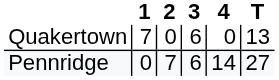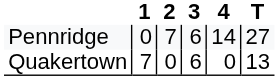 <table style="border-collapse: collapse;">
 <tr>
 <th style="text-align: left;"></th>
 <th style="text-align: center; padding: 0px 3px 0px 3px; width:12px;">1</th>
 <th style="text-align: center; padding: 0px 3px 0px 3px; width:12px;">2</th>
 <th style="text-align: center; padding: 0px 3px 0px 3px; width:12px;">3</th>
 <th style="text-align: center; padding: 0px 3px 0px 3px; width:12px;">4</th>
 <th style="text-align: center; padding: 0px 3px 0px 3px; width:12px;">T</th>
 </tr>
 <tr>
+<td style="background: #f8f9fa; text-align: left; padding: 0px 3px 0px 3px;">Pennridge</td>
+<td style="background: #f8f9fa; border-left: 1px solid black; text-align: right; padding: 0px 3px 0px 3px;">0</td>
+<td style="background: #f8f9fa; border-left: 1px solid black; text-align: right; padding: 0px 3px 0px 3px;">7</td>
+<td style="background: #f8f9fa; border-left: 1px solid black; text-align: right; padding: 0px 3px 0px 3px;">6</td>
+<td style="background: #f8f9fa; border-left: 1px solid black; text-align: right; padding: 0px 3px 0px 3px;">14</td>
+<td style="background: #f8f9fa; border-left: 1px solid black; text-align: right; padding: 0px 3px 0px 3px;">27</td>
+</tr>
+<tr>
 <td style="text-align: left; border-bottom: 1px solid black; padding: 0px 3px 0px 3px;">Quakertown</td>
 <td style="border-left: 1px solid black; border-bottom: 1px solid black; text-align: right; padding: 0px 3px 0px 3px;">7</td>
 <td style="border-left: 1px solid black; border-bottom: 1px solid black; text-align: right; padding: 0px 3px 0px 3px;">0</td>
 <td style="border-left: 1px solid black; border-bottom: 1px solid black; text-align: right; padding: 0px 3px 0px 3px;">6</td>
 <td style="border-left: 1px solid black; border-bottom: 1px solid black; text-align: right; padding: 0px 3px 0px 3px;">0</td>
 <td style="border-left: 1px solid black; border-bottom: 1px solid black; text-align: right; padding: 0px 3px 0px 3px;">13</td>
 </tr>
-<tr>
-<td style="background: #f8f9fa; text-align: left; padding: 0px 3px 0px 3px;">Pennridge</td>
-<td style="background: #f8f9fa; border-left: 1px solid black; text-align: right; padding: 0px 3px 0px 3px;">0</td>
-<td style="background: #f8f9fa; border-left: 1px solid black; text-align: right; padding: 0px 3px 0px 3px;">7</td>
-<td style="background: #f8f9fa; border-left: 1px solid black; text-align: right; padding: 0px 3px 0px 3px;">6</td>
-<td style="background: #f8f9fa; border-left: 1px solid black; text-align: right; padding: 0px 3px 0px 3px;">14</td>
-<td style="background: #f8f9fa; border-left: 1px solid black; text-align: right; padding: 0px 3px 0px 3px;">27</td>
-</tr>
 </table>
